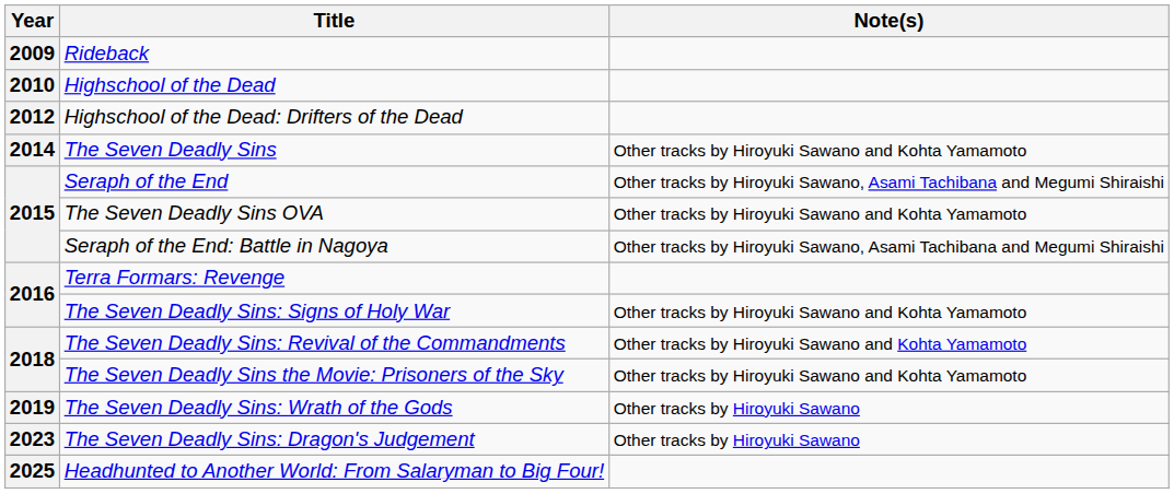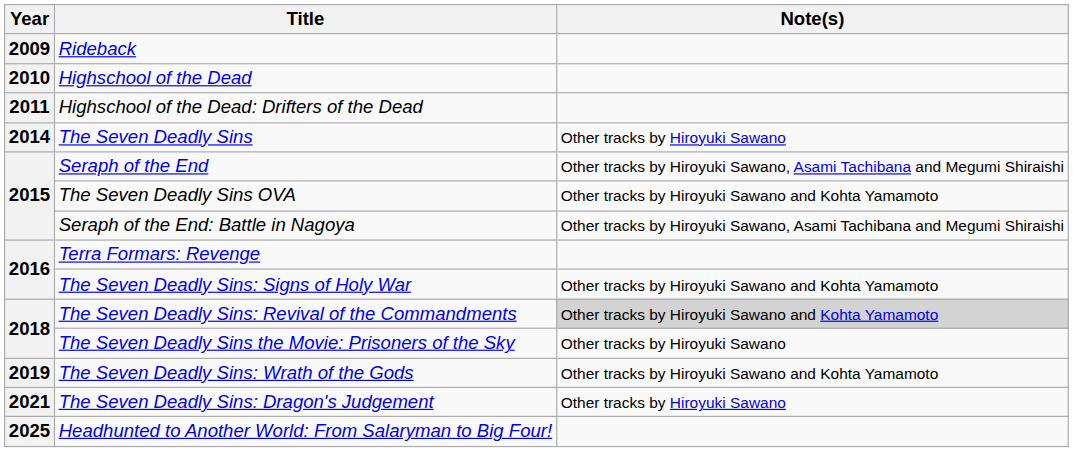 <table class="wikitable sortable">
 <tr>
 <th>Year</th>
 <th>Title</th>
 <th class="unsortable">Note(s)</th>
 </tr>
 <tr>
 <th>2009</th>
 <td><em><a href='#'>Rideback</a></em></td>
 <td></td>
 </tr>
 <tr>
 <th>2010</th>
 <td><em><a href='#'>Highschool of the Dead</a></em></td>
 <td></td>
 </tr>
 <tr>
-<th>2012</th>
+<th>2011</th>
 <td><em>Highschool of the Dead: Drifters of the Dead</em></td>
 <td></td>
 </tr>
 <tr>
 <th>2014</th>
 <td><em><a href='#'>The Seven Deadly Sins</a></em></td>
-<td><small>Other tracks by Hiroyuki Sawano and Kohta Yamamoto</small></td>
+<td><small>Other tracks by <a href='#'>Hiroyuki Sawano</a></small></td>
 </tr>
 <tr>
 <th rowspan="3">2015</th>
 <td><em><a href='#'>Seraph of the End</a></em></td>
 <td><small>Other tracks by Hiroyuki Sawano, <a href='#'>Asami Tachibana</a> and Megumi Shiraishi</small></td>
 </tr>
 <tr>
 <td><em>The Seven Deadly Sins OVA</em></td>
 <td><small>Other tracks by Hiroyuki Sawano and Kohta Yamamoto</small></td>
 </tr>
 <tr>
 <td><em>Seraph of the End: Battle in Nagoya</em></td>
 <td><small>Other tracks by Hiroyuki Sawano, Asami Tachibana and Megumi Shiraishi</small></td>
 </tr>
 <tr>
 <th rowspan="2">2016</th>
 <td><em><a href='#'>Terra Formars: Revenge</a></em></td>
 <td></td>
 </tr>
 <tr>
 <td><em><a href='#'>The Seven Deadly Sins: Signs of Holy War</a></em></td>
 <td><small>Other tracks by Hiroyuki Sawano and Kohta Yamamoto</small></td>
 </tr>
 <tr>
 <th rowspan="2">2018</th>
 <td><em><a href='#'>The Seven Deadly Sins: Revival of the Commandments</a></em></td>
-<td><small>Other tracks by Hiroyuki Sawano and <a href='#'>Kohta Yamamoto</a></small></td>
+<td style="background: lightgrey;"><small>Other tracks by Hiroyuki Sawano and <a href='#'>Kohta Yamamoto</a></small></td>
 </tr>
 <tr>
 <td><em><a href='#'>The Seven Deadly Sins the Movie: Prisoners of the Sky</a></em></td>
-<td><small>Other tracks by Hiroyuki Sawano and Kohta Yamamoto</small></td>
+<td><small>Other tracks by Hiroyuki Sawano</small></td>
 </tr>
 <tr>
 <th>2019</th>
 <td><em><a href='#'>The Seven Deadly Sins: Wrath of the Gods</a></em></td>
-<td><small>Other tracks by <a href='#'>Hiroyuki Sawano</a></small></td>
+<td><small>Other tracks by Hiroyuki Sawano and Kohta Yamamoto</small></td>
 </tr>
 <tr>
-<th>2023</th>
+<th>2021</th>
 <td><em><a href='#'>The Seven Deadly Sins: Dragon's Judgement</a></em></td>
 <td><small>Other tracks by <a href='#'>Hiroyuki Sawano</a></small></td>
 </tr>
 <tr>
 <th>2025</th>
 <td><em><a href='#'>Headhunted to Another World: From Salaryman to Big Four!</a></em></td>
 <td></td>
 </tr>
 </table>
